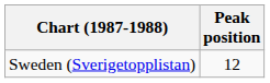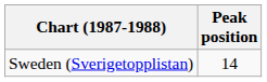 <table class="wikitable">
 <tr>
 <th>Chart (1987-1988)</th>
 <th>Peak<br>position</th>
 </tr>
 <tr>
 <td>Sweden (<a href='#'>Sverigetopplistan</a>)</td>
-<td align="center">12</td>
+<td align="center">14</td>
 </tr>
 </table>
